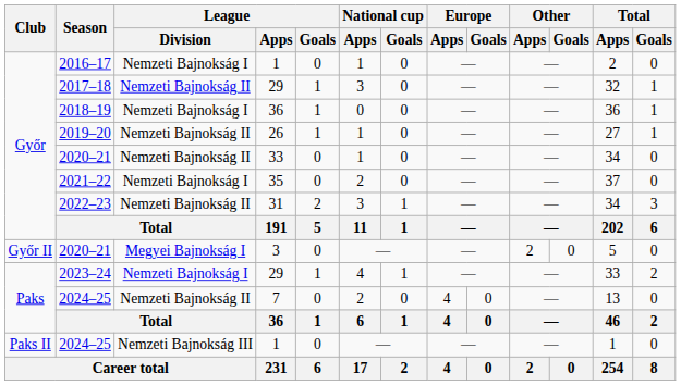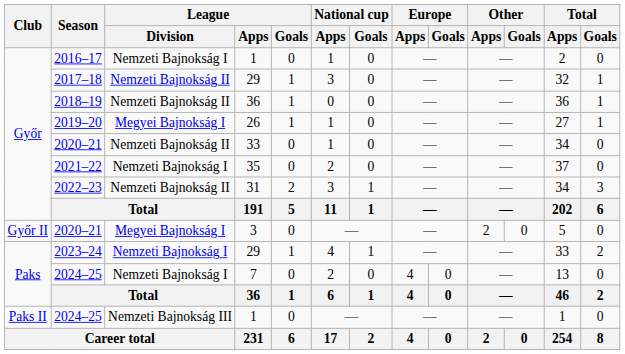 <table class="wikitable" style="text-align: center;">
 <tr>
 <th rowspan="2">Club</th>
 <th rowspan="2">Season</th>
 <th colspan="3">League</th>
 <th colspan="2">National cup</th>
 <th colspan="2">Europe</th>
 <th colspan="2">Other</th>
 <th colspan="2">Total</th>
 </tr>
 <tr>
 <th>Division</th>
 <th>Apps</th>
 <th>Goals</th>
 <th>Apps</th>
 <th>Goals</th>
 <th>Apps</th>
 <th>Goals</th>
 <th>Apps</th>
 <th>Goals</th>
 <th>Apps</th>
 <th>Goals</th>
 </tr>
 <tr>
 <td rowspan="8"><a href='#'>Győr</a></td>
 <td><a href='#'>2016–17</a></td>
 <td>Nemzeti Bajnokság I</td>
 <td>1</td>
 <td>0</td>
 <td>1</td>
 <td>0</td>
 <td colspan="2">—</td>
 <td colspan="2">—</td>
 <td>2</td>
 <td>0</td>
 </tr>
 <tr>
 <td><a href='#'>2017–18</a></td>
 <td><a href='#'>Nemzeti Bajnokság II</a></td>
 <td>29</td>
 <td>1</td>
 <td>3</td>
 <td>0</td>
 <td colspan="2">—</td>
 <td colspan="2">—</td>
 <td>32</td>
 <td>1</td>
 </tr>
 <tr>
 <td><a href='#'>2018–19</a></td>
-<td>Nemzeti Bajnokság I</td>
+<td>Nemzeti Bajnokság II</td>
 <td>36</td>
 <td>1</td>
 <td>0</td>
 <td>0</td>
 <td colspan="2">—</td>
 <td colspan="2">—</td>
 <td>36</td>
 <td>1</td>
 </tr>
 <tr>
 <td><a href='#'>2019–20</a></td>
-<td>Nemzeti Bajnokság II</td>
+<td><a href='#'>Megyei Bajnokság I</a></td>
 <td>26</td>
 <td>1</td>
 <td>1</td>
 <td>0</td>
 <td colspan="2">—</td>
 <td colspan="2">—</td>
 <td>27</td>
 <td>1</td>
 </tr>
 <tr>
 <td><a href='#'>2020–21</a></td>
 <td>Nemzeti Bajnokság II</td>
 <td>33</td>
 <td>0</td>
 <td>1</td>
 <td>0</td>
 <td colspan="2">—</td>
 <td colspan="2">—</td>
 <td>34</td>
 <td>0</td>
 </tr>
 <tr>
 <td><a href='#'>2021–22</a></td>
 <td>Nemzeti Bajnokság I</td>
 <td>35</td>
 <td>0</td>
 <td>2</td>
 <td>0</td>
 <td colspan="2">—</td>
 <td colspan="2">—</td>
 <td>37</td>
 <td>0</td>
 </tr>
 <tr>
 <td><a href='#'>2022–23</a></td>
 <td>Nemzeti Bajnokság II</td>
 <td>31</td>
 <td>2</td>
 <td>3</td>
 <td>1</td>
 <td colspan="2">—</td>
 <td colspan="2">—</td>
 <td>34</td>
 <td>3</td>
 </tr>
 <tr>
 <th colspan="2">Total</th>
 <th>191</th>
 <th>5</th>
 <th>11</th>
 <th>1</th>
 <th colspan="2">—</th>
 <th colspan="2">—</th>
 <th>202</th>
 <th>6</th>
 </tr>
 <tr>
 <td><a href='#'>Győr II</a></td>
 <td><a href='#'>2020–21</a></td>
 <td><a href='#'>Megyei Bajnokság I</a></td>
 <td>3</td>
 <td>0</td>
 <td colspan="2">—</td>
 <td colspan="2">—</td>
 <td>2</td>
 <td>0</td>
 <td>5</td>
 <td>0</td>
 </tr>
 <tr>
 <td rowspan="3"><a href='#'>Paks</a></td>
 <td><a href='#'>2023–24</a></td>
 <td><a href='#'>Nemzeti Bajnokság I</a></td>
 <td>29</td>
 <td>1</td>
 <td>4</td>
 <td>1</td>
 <td colspan="2">—</td>
 <td colspan="2">—</td>
 <td>33</td>
 <td>2</td>
 </tr>
 <tr>
 <td><a href='#'>2024–25</a></td>
-<td>Nemzeti Bajnokság II</td>
+<td>Nemzeti Bajnokság I</td>
 <td>7</td>
 <td>0</td>
 <td>2</td>
 <td>0</td>
 <td>4</td>
 <td>0</td>
 <td colspan="2">—</td>
 <td>13</td>
 <td>0</td>
 </tr>
 <tr>
 <th colspan="2">Total</th>
 <th>36</th>
 <th>1</th>
 <th>6</th>
 <th>1</th>
 <th>4</th>
 <th>0</th>
 <th colspan="2">—</th>
 <th>46</th>
 <th>2</th>
 </tr>
 <tr>
 <td><a href='#'>Paks II</a></td>
 <td><a href='#'>2024–25</a></td>
 <td>Nemzeti Bajnokság III</td>
 <td>1</td>
 <td>0</td>
 <td colspan="2">—</td>
 <td colspan="2">—</td>
 <td colspan="2">—</td>
 <td>1</td>
 <td>0</td>
 </tr>
 <tr>
 <th colspan="3">Career total</th>
 <th>231</th>
 <th>6</th>
 <th>17</th>
 <th>2</th>
 <th>4</th>
 <th>0</th>
 <th>2</th>
 <th>0</th>
 <th>254</th>
 <th>8</th>
 </tr>
 </table>
